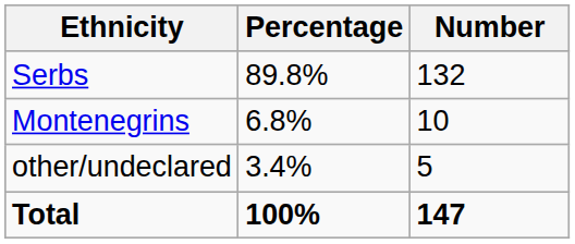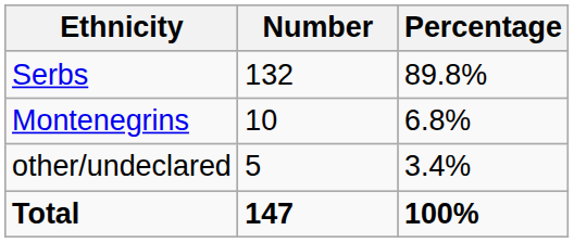 <table class="wikitable">
 <tr>
 <th width="100px">Ethnicity</th>
+<th width="80px">Number</th>
 <th width="80px">Percentage</th>
-<th width="80px">Number</th>
 </tr>
 <tr>
 <td><a href='#'>Serbs</a></td>
+<td>132</td>
 <td>89.8%</td>
-<td>132</td>
 </tr>
 <tr>
 <td><a href='#'>Montenegrins</a></td>
+<td>10</td>
 <td>6.8%</td>
-<td>10</td>
 </tr>
 <tr>
 <td>other/undeclared</td>
+<td>5</td>
 <td>3.4%</td>
-<td>5</td>
 </tr>
 <tr>
 <td><strong>Total</strong></td>
+<td><strong>147</strong></td>
 <td><strong>100%</strong></td>
-<td><strong>147</strong></td>
 </tr>
 </table>
